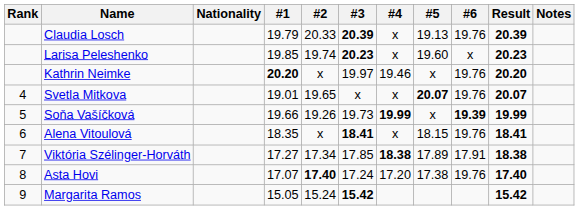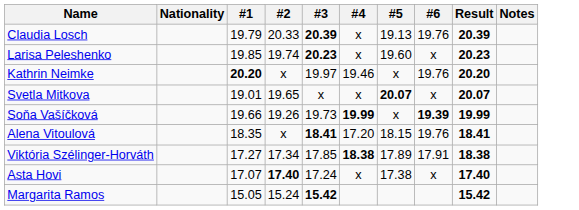 <table class="wikitable sortable" style="text-align:center">
 <tr>
-<th>Rank</th>
 <th>Name</th>
 <th>Nationality</th>
 <th>#1</th>
 <th>#2</th>
 <th>#3</th>
 <th>#4</th>
 <th>#5</th>
 <th>#6</th>
 <th>Result</th>
 <th>Notes</th>
 </tr>
 <tr>
-<td></td>
 <td align="left"><a href='#'>Claudia Losch</a></td>
 <td align=left></td>
 <td>19.79</td>
 <td>20.33</td>
 <td><strong>20.39</strong></td>
 <td>x</td>
 <td>19.13</td>
 <td>19.76</td>
 <td><strong>20.39</strong></td>
 <td></td>
 </tr>
 <tr>
-<td></td>
 <td align="left"><a href='#'>Larisa Peleshenko</a></td>
 <td align=left></td>
 <td>19.85</td>
 <td>19.74</td>
 <td><strong>20.23</strong></td>
 <td>x</td>
 <td>19.60</td>
 <td>x</td>
 <td><strong>20.23</strong></td>
 <td></td>
 </tr>
 <tr>
-<td></td>
 <td align="left"><a href='#'>Kathrin Neimke</a></td>
 <td align=left></td>
 <td><strong>20.20</strong></td>
 <td>x</td>
 <td>19.97</td>
 <td>19.46</td>
 <td>x</td>
 <td>19.76</td>
 <td><strong>20.20</strong></td>
 <td></td>
 </tr>
 <tr>
-<td>4</td>
 <td align="left"><a href='#'>Svetla Mitkova</a></td>
 <td align=left></td>
 <td>19.01</td>
 <td>19.65</td>
 <td>x</td>
 <td>x</td>
 <td><strong>20.07</strong></td>
-<td>19.76</td>
+<td>x</td>
 <td><strong>20.07</strong></td>
 <td></td>
 </tr>
 <tr>
-<td>5</td>
 <td align="left"><a href='#'>Soňa Vašíčková</a></td>
 <td align=left></td>
 <td>19.66</td>
 <td>19.26</td>
 <td>19.73</td>
 <td><strong>19.99</strong></td>
 <td>x</td>
 <td><strong>19.39</strong></td>
 <td><strong>19.99</strong></td>
 <td></td>
 </tr>
 <tr>
-<td>6</td>
 <td align="left"><a href='#'>Alena Vitoulová</a></td>
 <td align=left></td>
 <td>18.35</td>
 <td>x</td>
 <td><strong>18.41</strong></td>
-<td>x</td>
+<td>17.20</td>
 <td>18.15</td>
 <td>19.76</td>
 <td><strong>18.41</strong></td>
 <td></td>
 </tr>
 <tr>
-<td>7</td>
 <td align="left"><a href='#'>Viktória Szélinger-Horváth</a></td>
 <td align=left></td>
 <td>17.27</td>
 <td>17.34</td>
 <td>17.85</td>
 <td><strong>18.38</strong></td>
 <td>17.89</td>
 <td>17.91</td>
 <td><strong>18.38</strong></td>
 <td></td>
 </tr>
 <tr>
-<td>8</td>
 <td align="left"><a href='#'>Asta Hovi</a></td>
 <td align=left></td>
 <td>17.07</td>
 <td><strong>17.40</strong></td>
 <td>17.24</td>
-<td>17.20</td>
+<td>x</td>
 <td>17.38</td>
-<td>19.76</td>
+<td>x</td>
 <td><strong>17.40</strong></td>
 <td></td>
 </tr>
 <tr>
-<td>9</td>
 <td align="left"><a href='#'>Margarita Ramos</a></td>
 <td align=left></td>
 <td>15.05</td>
 <td>15.24</td>
 <td><strong>15.42</strong></td>
 <td></td>
 <td></td>
 <td></td>
 <td><strong>15.42</strong></td>
 <td></td>
 </tr>
 </table>
